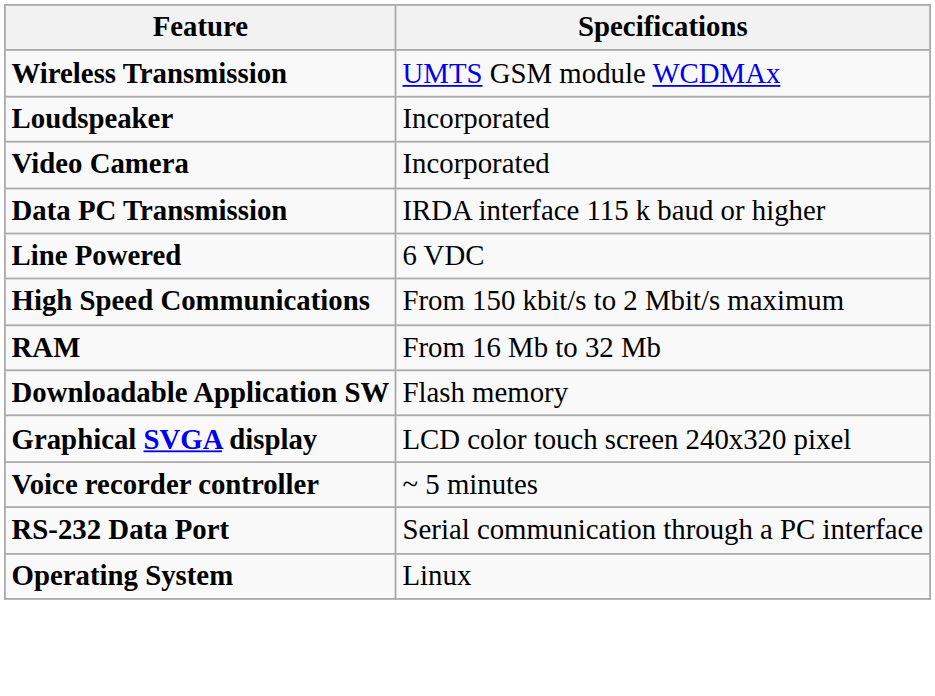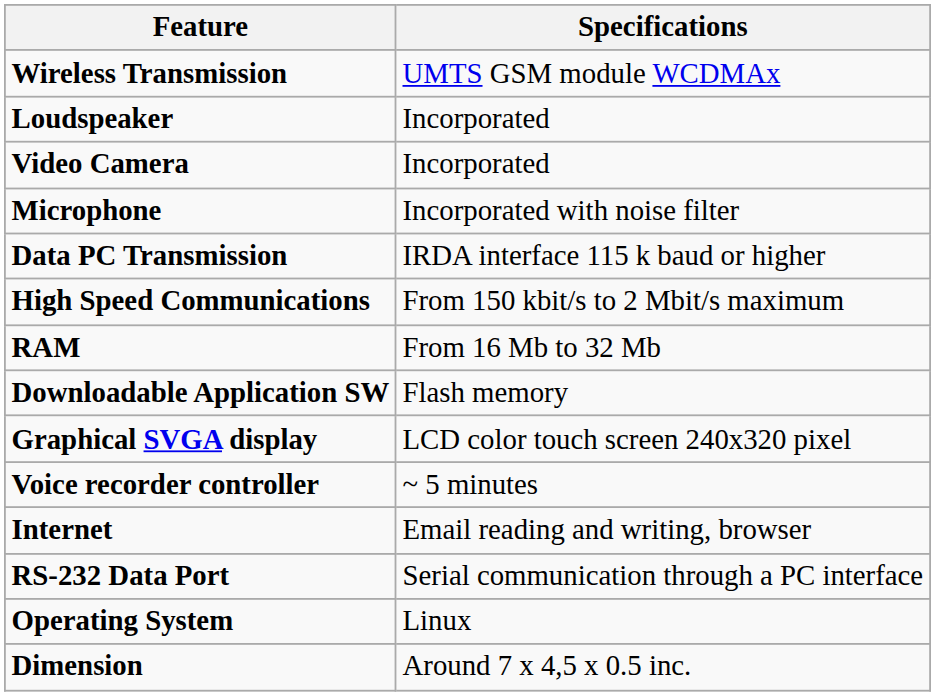 <table class="wikitable">
 <tr>
 <th>Feature</th>
 <th>Specifications</th>
 </tr>
 <tr>
 <td><strong>Wireless Transmission</strong></td>
 <td><a href='#'>UMTS</a> GSM module <a href='#'>WCDMAx</a></td>
 </tr>
 <tr>
 <td><strong>Loudspeaker</strong></td>
 <td>Incorporated</td>
 </tr>
 <tr>
 <td><strong>Video Camera</strong></td>
 <td>Incorporated</td>
 </tr>
 <tr>
+<td><strong>Microphone</strong></td>
+<td>Incorporated with noise filter</td>
+</tr>
+<tr>
 <td><strong>Data PC Transmission</strong></td>
 <td>IRDA interface 115 k baud or higher</td>
-</tr>
-<tr>
-<td><strong>Line Powered</strong></td>
-<td>6 VDC</td>
 </tr>
 <tr>
 <td><strong>High Speed Communications</strong></td>
 <td>From 150 kbit/s to 2 Mbit/s maximum</td>
 </tr>
 <tr>
 <td><strong>RAM</strong></td>
 <td>From 16 Mb to 32 Mb</td>
 </tr>
 <tr>
 <td><strong>Downloadable Application SW</strong></td>
 <td>Flash memory</td>
 </tr>
 <tr>
 <td><strong>Graphical <a href='#'>SVGA</a> display</strong></td>
 <td>LCD color touch screen 240x320 pixel</td>
 </tr>
 <tr>
 <td><strong>Voice recorder controller</strong></td>
 <td>~ 5 minutes</td>
 </tr>
 <tr>
+<td><strong>Internet</strong></td>
+<td>Email reading and writing, browser</td>
+</tr>
+<tr>
 <td><strong>RS-232 Data Port</strong></td>
 <td>Serial communication through a PC interface</td>
 </tr>
 <tr>
 <td><strong>Operating System</strong></td>
 <td>Linux</td>
 </tr>
+<tr>
+<td><strong>Dimension</strong></td>
+<td>Around 7 x 4,5 x 0.5 inc.</td>
+</tr>
 </table>
